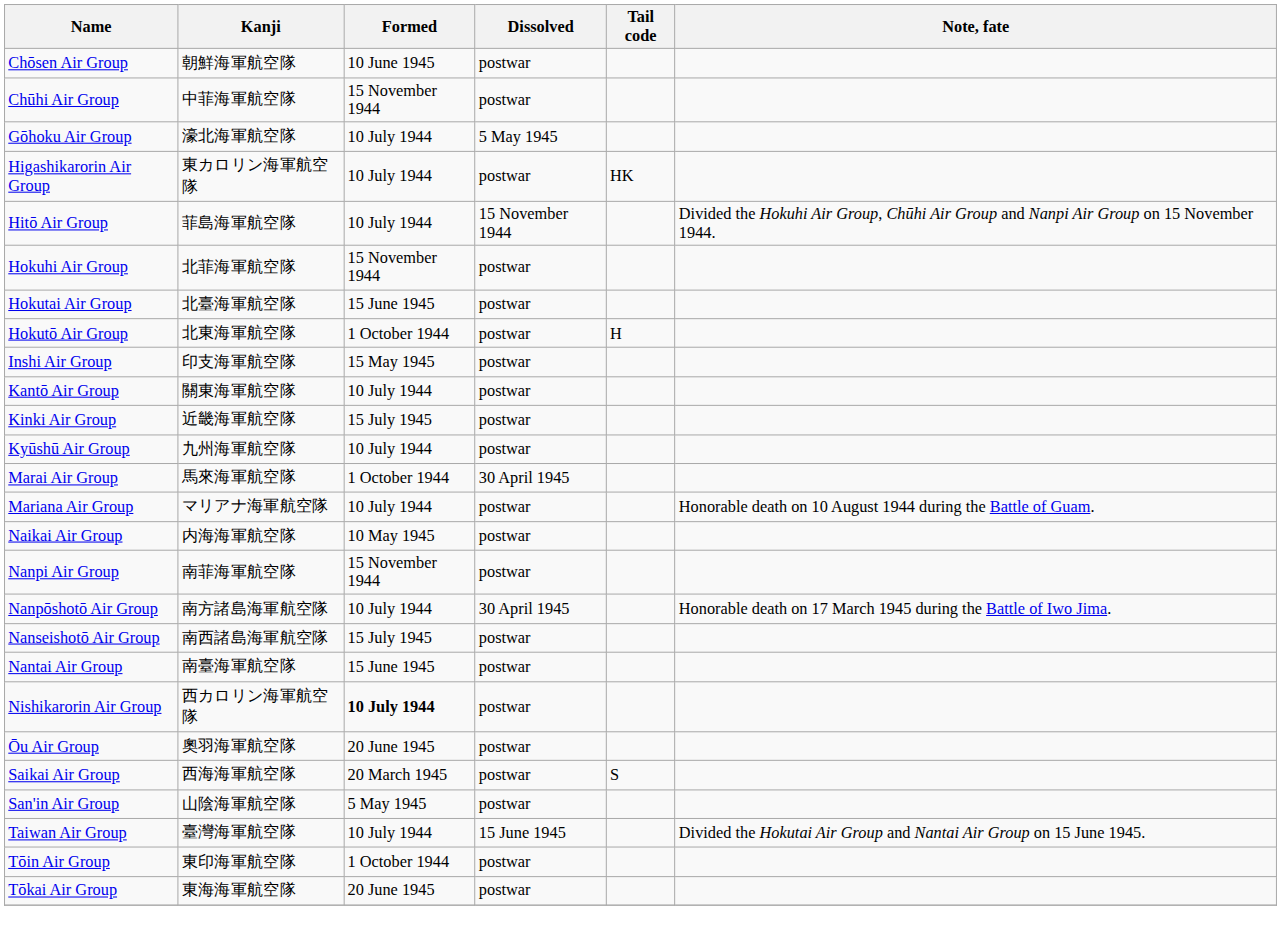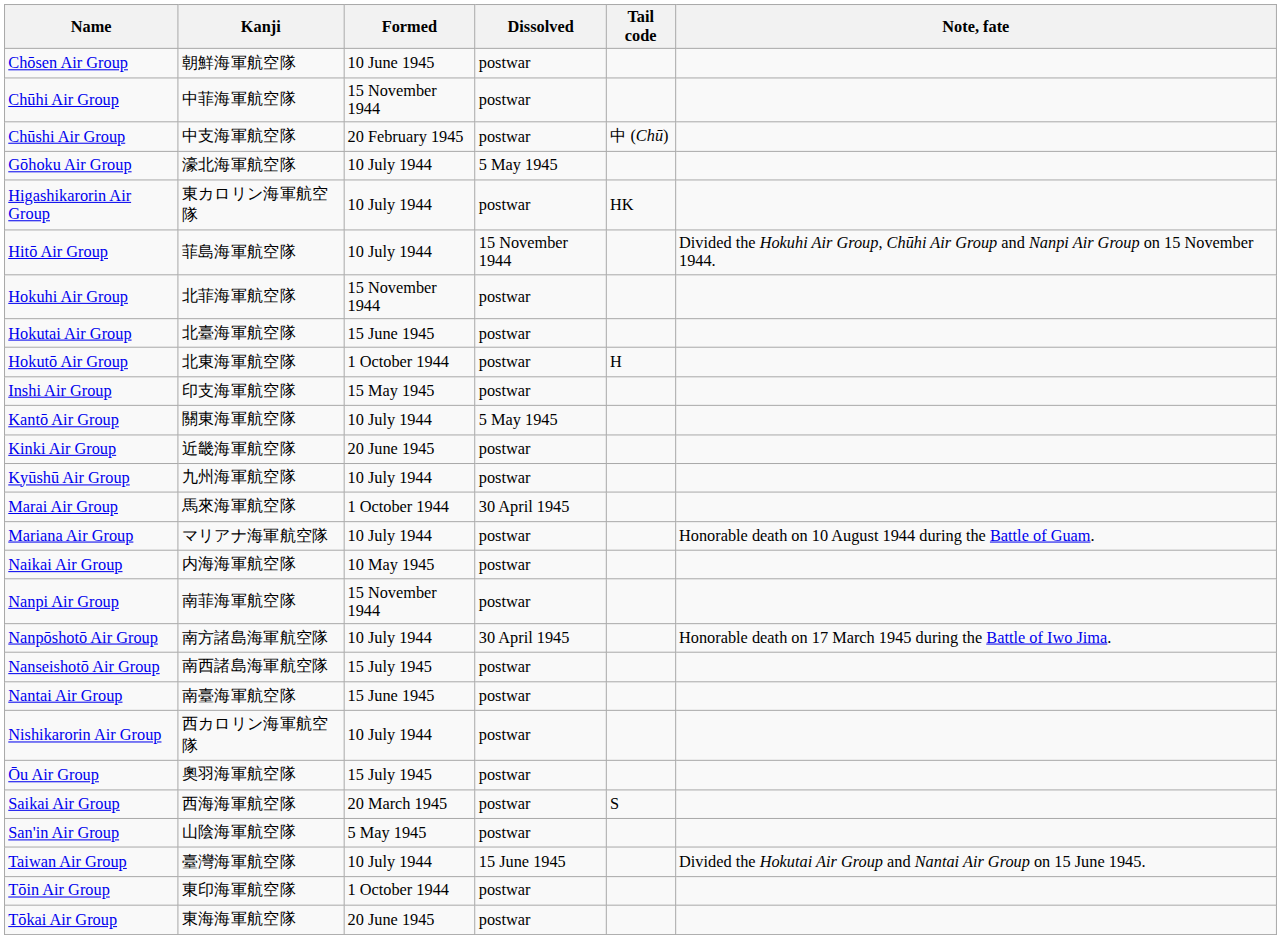 <table class="sortable wikitable">
 <tr>
 <th>Name</th>
 <th>Kanji</th>
 <th>Formed</th>
 <th>Dissolved</th>
 <th>Tail code</th>
 <th>Note, fate</th>
 </tr>
 <tr>
 <td><a href='#'>Chōsen Air Group</a></td>
 <td>朝鮮海軍航空隊</td>
 <td>10 June 1945</td>
 <td>postwar</td>
 <td></td>
 <td></td>
 </tr>
 <tr>
 <td><a href='#'>Chūhi Air Group</a></td>
 <td>中菲海軍航空隊</td>
 <td>15 November 1944</td>
 <td>postwar</td>
 <td></td>
+<td></td>
+</tr>
+<tr>
+<td><a href='#'>Chūshi Air Group</a></td>
+<td>中支海軍航空隊</td>
+<td>20 February 1945</td>
+<td>postwar</td>
+<td>中 (<em>Chū</em>)</td>
 <td></td>
 </tr>
 <tr>
 <td><a href='#'>Gōhoku Air Group</a></td>
 <td>濠北海軍航空隊</td>
 <td>10 July 1944</td>
 <td>5 May 1945</td>
 <td></td>
 <td></td>
 </tr>
 <tr>
 <td><a href='#'>Higashikarorin Air Group</a></td>
 <td>東カロリン海軍航空隊</td>
 <td>10 July 1944</td>
 <td>postwar</td>
 <td>HK</td>
 <td></td>
 </tr>
 <tr>
 <td><a href='#'>Hitō Air Group</a></td>
 <td>菲島海軍航空隊</td>
 <td>10 July 1944</td>
 <td>15 November 1944</td>
 <td></td>
 <td>Divided the <em>Hokuhi Air Group</em>, <em>Chūhi Air Group</em> and <em>Nanpi Air Group</em> on 15 November 1944.</td>
 </tr>
 <tr>
 <td><a href='#'>Hokuhi Air Group</a></td>
 <td>北菲海軍航空隊</td>
 <td>15 November 1944</td>
 <td>postwar</td>
 <td></td>
 <td></td>
 </tr>
 <tr>
 <td><a href='#'>Hokutai Air Group</a></td>
 <td>北臺海軍航空隊</td>
 <td>15 June 1945</td>
 <td>postwar</td>
 <td></td>
 <td></td>
 </tr>
 <tr>
 <td><a href='#'>Hokutō Air Group</a></td>
 <td>北東海軍航空隊</td>
 <td>1 October 1944</td>
 <td>postwar</td>
 <td>H</td>
 <td></td>
 </tr>
 <tr>
 <td><a href='#'>Inshi Air Group</a></td>
 <td>印支海軍航空隊</td>
 <td>15 May 1945</td>
 <td>postwar</td>
 <td></td>
 <td></td>
 </tr>
 <tr>
 <td><a href='#'>Kantō Air Group</a></td>
 <td>關東海軍航空隊</td>
 <td>10 July 1944</td>
-<td>postwar</td>
+<td>5 May 1945</td>
 <td></td>
 <td></td>
 </tr>
 <tr>
 <td><a href='#'>Kinki Air Group</a></td>
 <td>近畿海軍航空隊</td>
-<td>15 July 1945</td>
+<td>20 June 1945</td>
 <td>postwar</td>
 <td></td>
 <td></td>
 </tr>
 <tr>
 <td><a href='#'>Kyūshū Air Group</a></td>
 <td>九州海軍航空隊</td>
 <td>10 July 1944</td>
 <td>postwar</td>
 <td></td>
 <td></td>
 </tr>
 <tr>
 <td><a href='#'>Marai Air Group</a></td>
 <td>馬來海軍航空隊</td>
 <td>1 October 1944</td>
 <td>30 April 1945</td>
 <td></td>
 <td></td>
 </tr>
 <tr>
 <td><a href='#'>Mariana Air Group</a></td>
 <td>マリアナ海軍航空隊</td>
 <td>10 July 1944</td>
 <td>postwar</td>
 <td></td>
 <td>Honorable death on 10 August 1944 during the <a href='#'>Battle of Guam</a>.</td>
 </tr>
 <tr>
 <td><a href='#'>Naikai Air Group</a></td>
 <td>内海海軍航空隊</td>
 <td>10 May 1945</td>
 <td>postwar</td>
 <td></td>
 <td></td>
 </tr>
 <tr>
 <td><a href='#'>Nanpi Air Group</a></td>
 <td>南菲海軍航空隊</td>
 <td>15 November 1944</td>
 <td>postwar</td>
 <td></td>
 <td></td>
 </tr>
 <tr>
 <td><a href='#'>Nanpōshotō Air Group</a></td>
 <td>南方諸島海軍航空隊</td>
 <td>10 July 1944</td>
 <td>30 April 1945</td>
 <td></td>
 <td>Honorable death on 17 March 1945 during the <a href='#'>Battle of Iwo Jima</a>.</td>
 </tr>
 <tr>
 <td><a href='#'>Nanseishotō Air Group</a></td>
 <td>南西諸島海軍航空隊</td>
 <td>15 July 1945</td>
 <td>postwar</td>
 <td></td>
 <td></td>
 </tr>
 <tr>
 <td><a href='#'>Nantai Air Group</a></td>
 <td>南臺海軍航空隊</td>
 <td>15 June 1945</td>
 <td>postwar</td>
 <td></td>
 <td></td>
 </tr>
 <tr>
 <td><a href='#'>Nishikarorin Air Group</a></td>
 <td>西カロリン海軍航空隊</td>
-<td><strong>10 July 1944</strong></td>
+<td>10 July 1944</td>
 <td>postwar</td>
 <td></td>
 <td></td>
 </tr>
 <tr>
 <td><a href='#'>Ōu Air Group</a></td>
 <td>奧羽海軍航空隊</td>
-<td>20 June 1945</td>
+<td>15 July 1945</td>
 <td>postwar</td>
 <td></td>
 <td></td>
 </tr>
 <tr>
 <td><a href='#'>Saikai Air Group</a></td>
 <td>西海海軍航空隊</td>
 <td>20 March 1945</td>
 <td>postwar</td>
 <td>S</td>
 <td></td>
 </tr>
 <tr>
 <td><a href='#'>San'in Air Group</a></td>
 <td>山陰海軍航空隊</td>
 <td>5 May 1945</td>
 <td>postwar</td>
 <td></td>
 <td></td>
 </tr>
 <tr>
 <td><a href='#'>Taiwan Air Group</a></td>
 <td>臺灣海軍航空隊</td>
 <td>10 July 1944</td>
 <td>15 June 1945</td>
 <td></td>
 <td>Divided the <em>Hokutai Air Group</em> and <em>Nantai Air Group</em> on 15 June 1945.</td>
 </tr>
 <tr>
 <td><a href='#'>Tōin Air Group</a></td>
 <td>東印海軍航空隊</td>
 <td>1 October 1944</td>
 <td>postwar</td>
 <td></td>
 <td></td>
 </tr>
 <tr>
 <td><a href='#'>Tōkai Air Group</a></td>
 <td>東海海軍航空隊</td>
 <td>20 June 1945</td>
 <td>postwar</td>
 <td></td>
 <td></td>
 </tr>
 <tr>
 </tr>
 </table>
